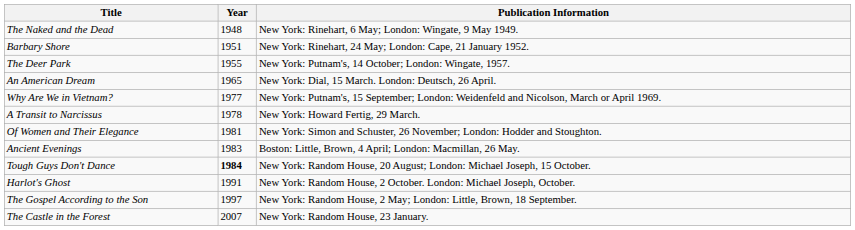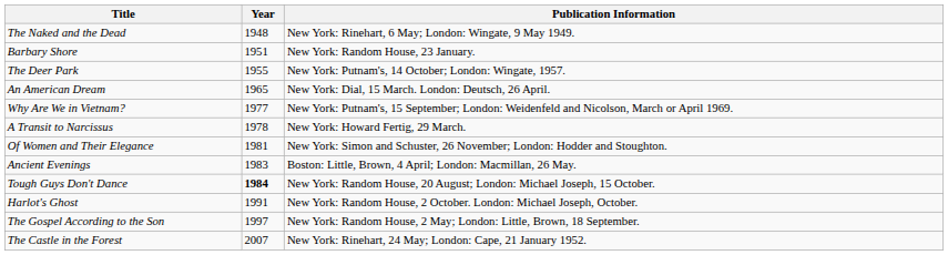 <table class="wikitable sortable" border="1" width="100%">
 <tr>
 <th>Title</th>
 <th>Year</th>
 <th>Publication Information</th>
 </tr>
 <tr>
 <td><em>The Naked and the Dead</em></td>
 <td>1948</td>
 <td>New York: Rinehart, 6 May; London: Wingate, 9 May 1949.</td>
 </tr>
 <tr>
 <td><em>Barbary Shore</em></td>
 <td>1951</td>
-<td>New York: Rinehart, 24 May; London: Cape, 21 January 1952.</td>
+<td>New York: Random House, 23 January.</td>
 </tr>
 <tr>
 <td><em>The Deer Park</em></td>
 <td>1955</td>
 <td>New York: Putnam's, 14 October; London: Wingate, 1957.</td>
 </tr>
 <tr>
 <td><em>An American Dream</em></td>
 <td>1965</td>
 <td>New York: Dial, 15 March. London: Deutsch, 26 April.</td>
 </tr>
 <tr>
 <td><em>Why Are We in Vietnam?</em></td>
 <td>1977</td>
 <td>New York: Putnam's, 15 September; London: Weidenfeld and Nicolson, March or April 1969.</td>
 </tr>
 <tr>
 <td><em>A Transit to Narcissus</em></td>
 <td>1978</td>
 <td>New York: Howard Fertig, 29 March.</td>
 </tr>
 <tr>
 <td><em>Of Women and Their Elegance</em></td>
 <td>1981</td>
 <td>New York: Simon and Schuster, 26 November; London: Hodder and Stoughton.</td>
 </tr>
 <tr>
 <td><em>Ancient Evenings</em></td>
 <td>1983</td>
 <td>Boston: Little, Brown, 4 April; London: Macmillan, 26 May.</td>
 </tr>
 <tr>
 <td><em>Tough Guys Don't Dance</em></td>
 <td><strong>1984</strong></td>
 <td>New York: Random House, 20 August; London: Michael Joseph, 15 October.</td>
 </tr>
 <tr>
 <td><em>Harlot's Ghost</em></td>
 <td>1991</td>
 <td>New York: Random House, 2 October. London: Michael Joseph, October.</td>
 </tr>
 <tr>
 <td><em>The Gospel According to the Son</em></td>
 <td>1997</td>
 <td>New York: Random House, 2 May; London: Little, Brown, 18 September.</td>
 </tr>
 <tr>
 <td><em>The Castle in the Forest</em></td>
 <td>2007</td>
-<td>New York: Random House, 23 January.</td>
+<td>New York: Rinehart, 24 May; London: Cape, 21 January 1952.</td>
 </tr>
 </table>
